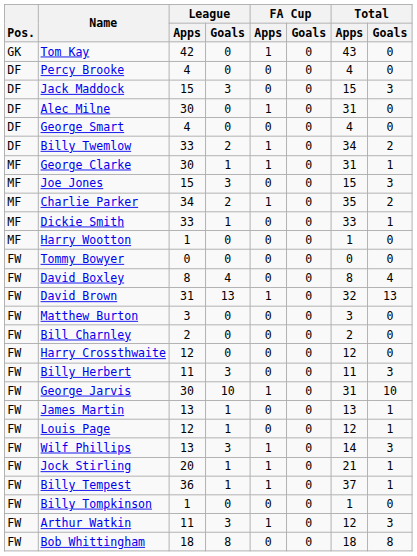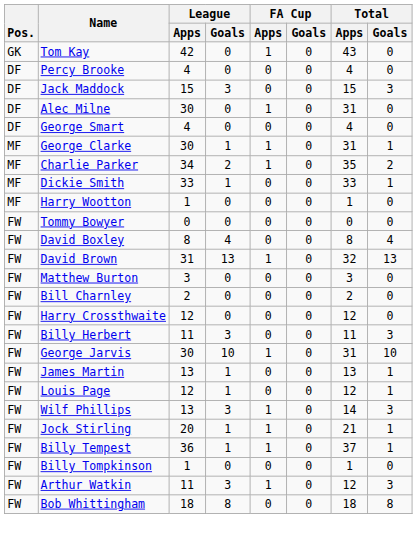 <table class="wikitable" style="text-align:center">
 <tr>
 <th rowspan="2" valign="bottom">Pos.</th>
 <th rowspan="2">Name</th>
 <th colspan="2" width="85">League</th>
 <th colspan="2" width="85">FA Cup</th>
 <th colspan="2" width="85">Total</th>
 </tr>
 <tr>
 <th>Apps</th>
 <th>Goals</th>
 <th>Apps</th>
 <th>Goals</th>
 <th>Apps</th>
 <th>Goals</th>
 </tr>
 <tr>
 <td align="left">GK</td>
 <td align="left"> <a href='#'>Tom Kay</a></td>
 <td>42</td>
 <td>0</td>
 <td>1</td>
 <td>0</td>
 <td>43</td>
 <td>0</td>
 </tr>
 <tr>
 <td align="left">DF</td>
 <td align="left"> <a href='#'>Percy Brooke</a></td>
 <td>4</td>
 <td>0</td>
 <td>0</td>
 <td>0</td>
 <td>4</td>
 <td>0</td>
 </tr>
 <tr>
 <td align="left">DF</td>
 <td align="left"> <a href='#'>Jack Maddock</a></td>
 <td>15</td>
 <td>3</td>
 <td>0</td>
 <td>0</td>
 <td>15</td>
 <td>3</td>
 </tr>
 <tr>
 <td align="left">DF</td>
 <td align="left"> <a href='#'>Alec Milne</a></td>
 <td>30</td>
 <td>0</td>
 <td>1</td>
 <td>0</td>
 <td>31</td>
 <td>0</td>
 </tr>
 <tr>
 <td align="left">DF</td>
 <td align="left"> <a href='#'>George Smart</a></td>
 <td>4</td>
 <td>0</td>
 <td>0</td>
 <td>0</td>
 <td>4</td>
 <td>0</td>
 </tr>
 <tr>
-<td align="left">DF</td>
-<td align="left"> <a href='#'>Billy Twemlow</a></td>
-<td>33</td>
-<td>2</td>
-<td>1</td>
-<td>0</td>
-<td>34</td>
-<td>2</td>
-</tr>
-<tr>
 <td align="left">MF</td>
 <td align="left"> <a href='#'>George Clarke</a></td>
 <td>30</td>
 <td>1</td>
 <td>1</td>
 <td>0</td>
 <td>31</td>
 <td>1</td>
-</tr>
-<tr>
-<td align="left">MF</td>
-<td align="left"> <a href='#'>Joe Jones</a></td>
-<td>15</td>
-<td>3</td>
-<td>0</td>
-<td>0</td>
-<td>15</td>
-<td>3</td>
 </tr>
 <tr>
 <td align="left">MF</td>
 <td align="left"> <a href='#'>Charlie Parker</a></td>
 <td>34</td>
 <td>2</td>
 <td>1</td>
 <td>0</td>
 <td>35</td>
 <td>2</td>
 </tr>
 <tr>
 <td align="left">MF</td>
 <td align="left"> <a href='#'>Dickie Smith</a></td>
 <td>33</td>
 <td>1</td>
 <td>0</td>
 <td>0</td>
 <td>33</td>
 <td>1</td>
 </tr>
 <tr>
 <td align="left">MF</td>
 <td align="left"> <a href='#'>Harry Wootton</a></td>
 <td>1</td>
 <td>0</td>
 <td>0</td>
 <td>0</td>
 <td>1</td>
 <td>0</td>
 </tr>
 <tr>
 <td align="left">FW</td>
 <td align="left"> <a href='#'>Tommy Bowyer</a></td>
 <td>0</td>
 <td>0</td>
 <td>0</td>
 <td>0</td>
 <td>0</td>
 <td>0</td>
 </tr>
 <tr>
 <td align="left">FW</td>
 <td align="left"> <a href='#'>David Boxley</a></td>
 <td>8</td>
 <td>4</td>
 <td>0</td>
 <td>0</td>
 <td>8</td>
 <td>4</td>
 </tr>
 <tr>
 <td align="left">FW</td>
 <td align="left"> <a href='#'>David Brown</a></td>
 <td>31</td>
 <td>13</td>
 <td>1</td>
 <td>0</td>
 <td>32</td>
 <td>13</td>
 </tr>
 <tr>
 <td align="left">FW</td>
 <td align="left"> <a href='#'>Matthew Burton</a></td>
 <td>3</td>
 <td>0</td>
 <td>0</td>
 <td>0</td>
 <td>3</td>
 <td>0</td>
 </tr>
 <tr>
 <td align="left">FW</td>
 <td align="left"> <a href='#'>Bill Charnley</a></td>
 <td>2</td>
 <td>0</td>
 <td>0</td>
 <td>0</td>
 <td>2</td>
 <td>0</td>
 </tr>
 <tr>
 <td align="left">FW</td>
 <td align="left"> <a href='#'>Harry Crossthwaite</a></td>
 <td>12</td>
 <td>0</td>
 <td>0</td>
 <td>0</td>
 <td>12</td>
 <td>0</td>
 </tr>
 <tr>
 <td align="left">FW</td>
 <td align="left"> <a href='#'>Billy Herbert</a></td>
 <td>11</td>
 <td>3</td>
 <td>0</td>
 <td>0</td>
 <td>11</td>
 <td>3</td>
 </tr>
 <tr>
 <td align="left">FW</td>
 <td align="left"> <a href='#'>George Jarvis</a></td>
 <td>30</td>
 <td>10</td>
 <td>1</td>
 <td>0</td>
 <td>31</td>
 <td>10</td>
 </tr>
 <tr>
 <td align="left">FW</td>
 <td align="left"> <a href='#'>James Martin</a></td>
 <td>13</td>
 <td>1</td>
 <td>0</td>
 <td>0</td>
 <td>13</td>
 <td>1</td>
 </tr>
 <tr>
 <td align="left">FW</td>
 <td align="left"> <a href='#'>Louis Page</a></td>
 <td>12</td>
 <td>1</td>
 <td>0</td>
 <td>0</td>
 <td>12</td>
 <td>1</td>
 </tr>
 <tr>
 <td align="left">FW</td>
 <td align="left"> <a href='#'>Wilf Phillips</a></td>
 <td>13</td>
 <td>3</td>
 <td>1</td>
 <td>0</td>
 <td>14</td>
 <td>3</td>
 </tr>
 <tr>
 <td align="left">FW</td>
 <td align="left"> <a href='#'>Jock Stirling</a></td>
 <td>20</td>
 <td>1</td>
 <td>1</td>
 <td>0</td>
 <td>21</td>
 <td>1</td>
 </tr>
 <tr>
 <td align="left">FW</td>
 <td align="left"> <a href='#'>Billy Tempest</a></td>
 <td>36</td>
 <td>1</td>
 <td>1</td>
 <td>0</td>
 <td>37</td>
 <td>1</td>
 </tr>
 <tr>
 <td align="left">FW</td>
 <td align="left"> <a href='#'>Billy Tompkinson</a></td>
 <td>1</td>
 <td>0</td>
 <td>0</td>
 <td>0</td>
 <td>1</td>
 <td>0</td>
 </tr>
 <tr>
 <td align="left">FW</td>
 <td align="left"> <a href='#'>Arthur Watkin</a></td>
 <td>11</td>
 <td>3</td>
 <td>1</td>
 <td>0</td>
 <td>12</td>
 <td>3</td>
 </tr>
 <tr>
 <td align="left">FW</td>
 <td align="left"> <a href='#'>Bob Whittingham</a></td>
 <td>18</td>
 <td>8</td>
 <td>0</td>
 <td>0</td>
 <td>18</td>
 <td>8</td>
 </tr>
 </table>
